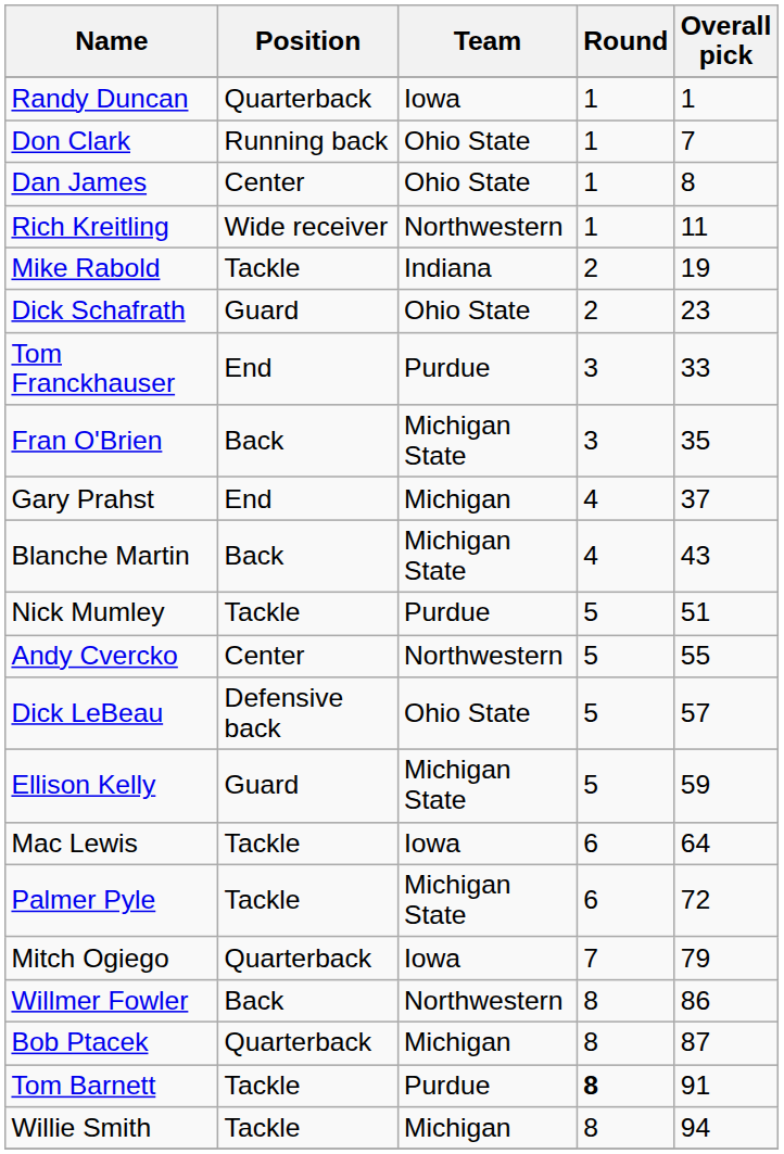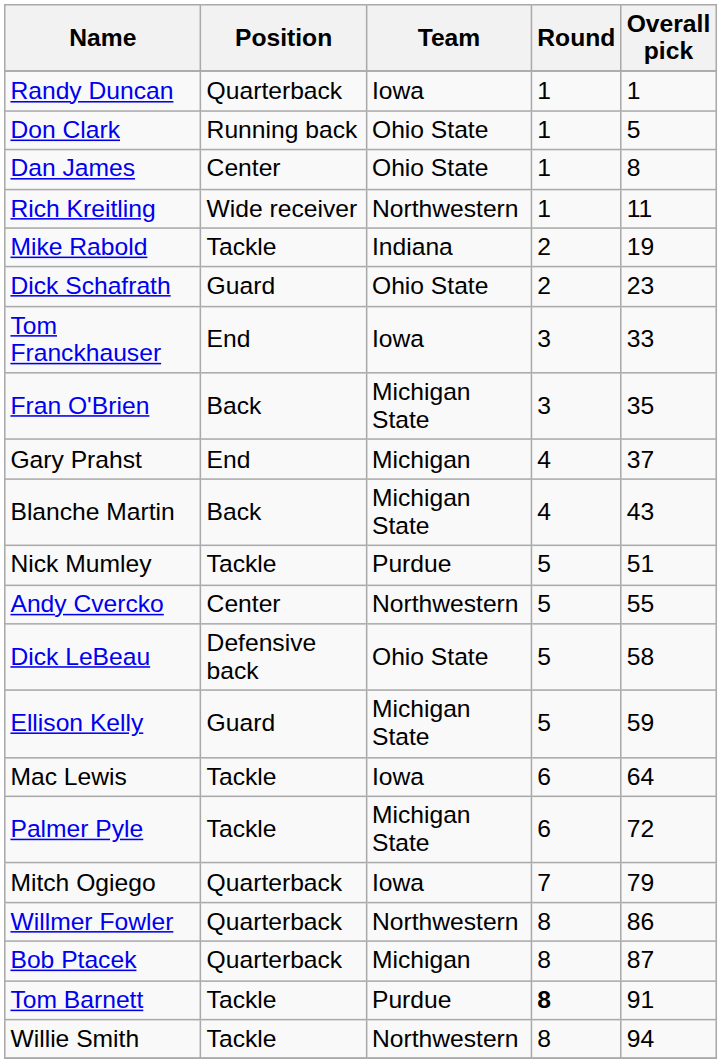 <table class="sortable wikitable">
 <tr>
 <th width="120">Name</th>
 <th width="100">Position</th>
 <th width="100">Team</th>
 <th width="25">Round</th>
 <th width="25">Overall pick</th>
 </tr>
 <tr align="left" bgcolor="">
 </tr>
 <tr>
 <td><a href='#'>Randy Duncan</a></td>
 <td>Quarterback</td>
 <td>Iowa</td>
 <td>1</td>
 <td>1</td>
 </tr>
 <tr>
 <td><a href='#'>Don Clark</a></td>
 <td>Running back</td>
 <td>Ohio State</td>
 <td>1</td>
-<td>7</td>
+<td>5</td>
 </tr>
 <tr>
 <td><a href='#'>Dan James</a></td>
 <td>Center</td>
 <td>Ohio State</td>
 <td>1</td>
 <td>8</td>
 </tr>
 <tr>
 <td><a href='#'>Rich Kreitling</a></td>
 <td>Wide receiver</td>
 <td>Northwestern</td>
 <td>1</td>
 <td>11</td>
 </tr>
 <tr>
 <td><a href='#'>Mike Rabold</a></td>
 <td>Tackle</td>
 <td>Indiana</td>
 <td>2</td>
 <td>19</td>
 </tr>
 <tr>
 <td><a href='#'>Dick Schafrath</a></td>
 <td>Guard</td>
 <td>Ohio State</td>
 <td>2</td>
 <td>23</td>
 </tr>
 <tr>
 <td><a href='#'>Tom Franckhauser</a></td>
 <td>End</td>
-<td>Purdue</td>
+<td>Iowa</td>
 <td>3</td>
 <td>33</td>
 </tr>
 <tr>
 <td><a href='#'>Fran O'Brien</a></td>
 <td>Back</td>
 <td>Michigan State</td>
 <td>3</td>
 <td>35</td>
 </tr>
 <tr>
 <td>Gary Prahst</td>
 <td>End</td>
 <td>Michigan</td>
 <td>4</td>
 <td>37</td>
 </tr>
 <tr>
 <td>Blanche Martin</td>
 <td>Back</td>
 <td>Michigan State</td>
 <td>4</td>
 <td>43</td>
 </tr>
 <tr>
 <td>Nick Mumley</td>
 <td>Tackle</td>
 <td>Purdue</td>
 <td>5</td>
 <td>51</td>
 </tr>
 <tr>
 <td><a href='#'>Andy Cvercko</a></td>
 <td>Center</td>
 <td>Northwestern</td>
 <td>5</td>
 <td>55</td>
 </tr>
 <tr>
 <td><a href='#'>Dick LeBeau</a></td>
 <td>Defensive back</td>
 <td>Ohio State</td>
 <td>5</td>
-<td>57</td>
+<td>58</td>
 </tr>
 <tr>
 <td><a href='#'>Ellison Kelly</a></td>
 <td>Guard</td>
 <td>Michigan State</td>
 <td>5</td>
 <td>59</td>
 </tr>
 <tr>
 <td>Mac Lewis</td>
 <td>Tackle</td>
 <td>Iowa</td>
 <td>6</td>
 <td>64</td>
 </tr>
 <tr>
 <td><a href='#'>Palmer Pyle</a></td>
 <td>Tackle</td>
 <td>Michigan State</td>
 <td>6</td>
 <td>72</td>
 </tr>
 <tr>
 <td>Mitch Ogiego</td>
 <td>Quarterback</td>
 <td>Iowa</td>
 <td>7</td>
 <td>79</td>
 </tr>
 <tr>
 <td><a href='#'>Willmer Fowler</a></td>
-<td>Back</td>
+<td>Quarterback</td>
 <td>Northwestern</td>
 <td>8</td>
 <td>86</td>
 </tr>
 <tr>
 <td><a href='#'>Bob Ptacek</a></td>
 <td>Quarterback</td>
 <td>Michigan</td>
 <td>8</td>
 <td>87</td>
 </tr>
 <tr>
 <td><a href='#'>Tom Barnett</a></td>
 <td>Tackle</td>
 <td>Purdue</td>
 <td><strong>8</strong></td>
 <td>91</td>
 </tr>
 <tr>
 <td>Willie Smith</td>
 <td>Tackle</td>
-<td>Michigan</td>
+<td>Northwestern</td>
 <td>8</td>
 <td>94</td>
 </tr>
 <tr>
 </tr>
 </table>
